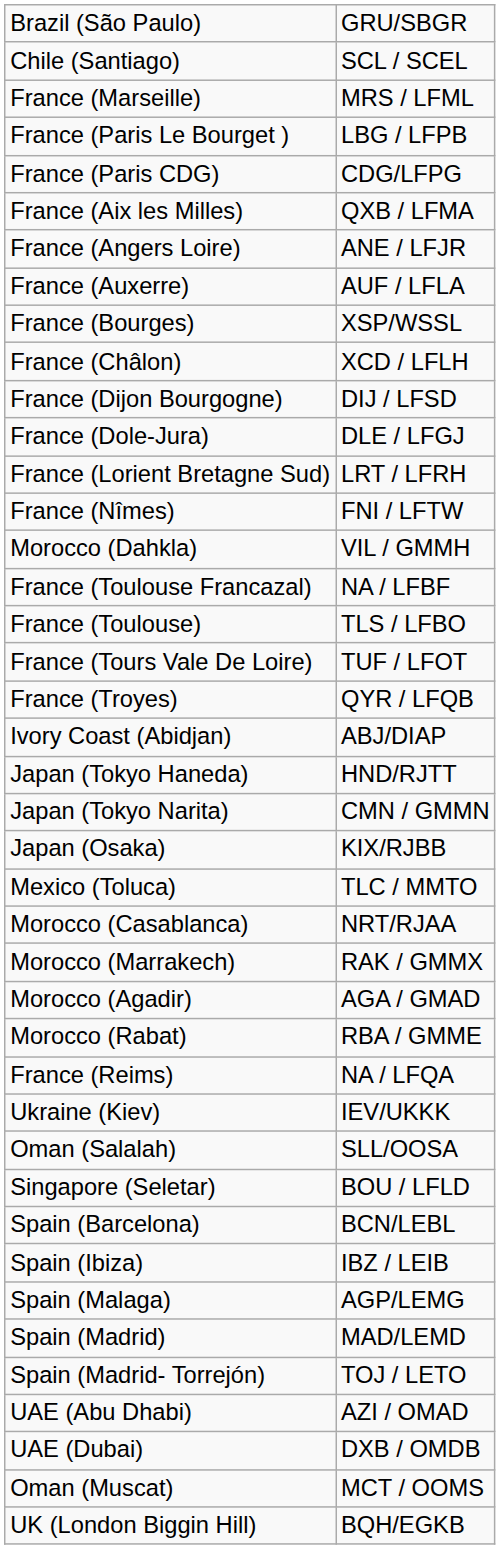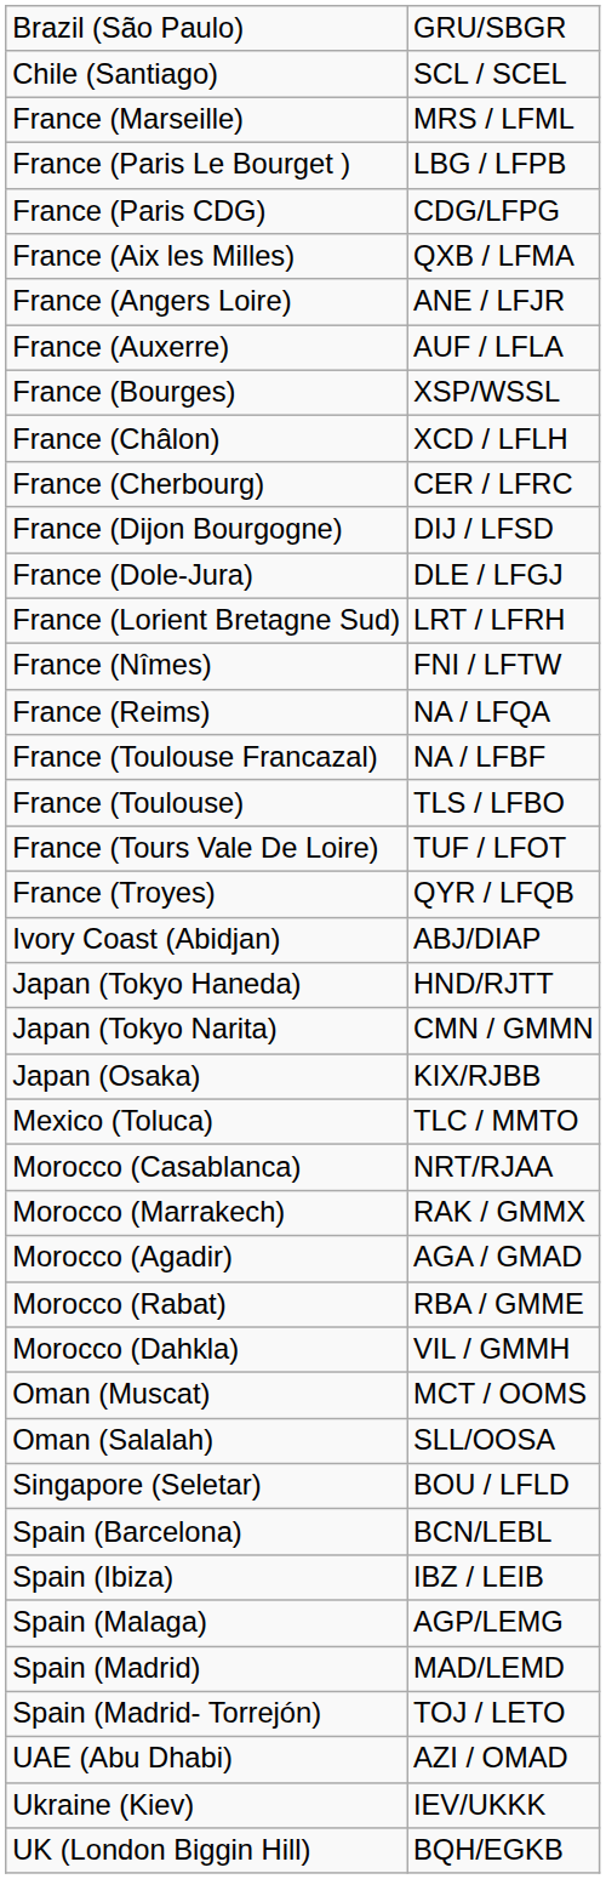 <table class="wikitable">
 <tr>
 <td>Brazil (São Paulo)</td>
 <td>GRU/SBGR</td>
 </tr>
 <tr>
 <td>Chile (Santiago)</td>
 <td>SCL / SCEL</td>
 </tr>
 <tr>
 <td>France (Marseille)</td>
 <td>MRS / LFML</td>
 </tr>
 <tr>
 <td>France (Paris Le Bourget )</td>
 <td>LBG / LFPB</td>
 </tr>
 <tr>
 <td>France (Paris CDG)</td>
 <td>CDG/LFPG</td>
 </tr>
 <tr>
 <td>France (Aix les Milles)</td>
 <td>QXB / LFMA</td>
 </tr>
 <tr>
 <td>France (Angers Loire)</td>
 <td>ANE / LFJR</td>
 </tr>
 <tr>
 <td>France (Auxerre)</td>
 <td>AUF / LFLA</td>
 </tr>
 <tr>
 <td>France (Bourges)</td>
 <td>XSP/WSSL</td>
 </tr>
 <tr>
 <td>France (Châlon)</td>
 <td>XCD / LFLH</td>
 </tr>
 <tr>
+<td>France (Cherbourg)</td>
+<td>CER / LFRC</td>
+</tr>
+<tr>
 <td>France (Dijon Bourgogne)</td>
 <td>DIJ / LFSD</td>
 </tr>
 <tr>
 <td>France (Dole-Jura)</td>
 <td>DLE / LFGJ</td>
 </tr>
 <tr>
 <td>France (Lorient Bretagne Sud)</td>
 <td>LRT / LFRH</td>
 </tr>
 <tr>
 <td>France (Nîmes)</td>
 <td>FNI / LFTW</td>
 </tr>
 <tr>
-<td>Morocco (Dahkla)</td>
-<td>VIL / GMMH</td>
+<td>France (Reims)</td>
+<td>NA / LFQA</td>
 </tr>
 <tr>
 <td>France (Toulouse Francazal)</td>
 <td>NA / LFBF</td>
 </tr>
 <tr>
 <td>France (Toulouse)</td>
 <td>TLS / LFBO</td>
 </tr>
 <tr>
 <td>France (Tours Vale De Loire)</td>
 <td>TUF / LFOT</td>
 </tr>
 <tr>
 <td>France (Troyes)</td>
 <td>QYR / LFQB</td>
 </tr>
 <tr>
 <td>Ivory Coast (Abidjan)</td>
 <td>ABJ/DIAP</td>
 </tr>
 <tr>
 <td>Japan (Tokyo Haneda)</td>
 <td>HND/RJTT</td>
 </tr>
 <tr>
 <td>Japan (Tokyo Narita)</td>
 <td>CMN / GMMN</td>
 </tr>
 <tr>
 <td>Japan (Osaka)</td>
 <td>KIX/RJBB</td>
 </tr>
 <tr>
 <td>Mexico (Toluca)</td>
 <td>TLC / MMTO</td>
 </tr>
 <tr>
 <td>Morocco (Casablanca)</td>
 <td>NRT/RJAA</td>
 </tr>
 <tr>
 <td>Morocco (Marrakech)</td>
 <td>RAK / GMMX</td>
 </tr>
 <tr>
 <td>Morocco (Agadir)</td>
 <td>AGA / GMAD</td>
 </tr>
 <tr>
 <td>Morocco (Rabat)</td>
 <td>RBA / GMME</td>
 </tr>
 <tr>
-<td>France (Reims)</td>
-<td>NA / LFQA</td>
+<td>Morocco (Dahkla)</td>
+<td>VIL / GMMH</td>
 </tr>
 <tr>
-<td>Ukraine (Kiev)</td>
-<td>IEV/UKKK</td>
+<td>Oman (Muscat)</td>
+<td>MCT / OOMS</td>
 </tr>
 <tr>
 <td>Oman (Salalah)</td>
 <td>SLL/OOSA</td>
 </tr>
 <tr>
 <td>Singapore (Seletar)</td>
 <td>BOU / LFLD</td>
 </tr>
 <tr>
 <td>Spain (Barcelona)</td>
 <td>BCN/LEBL</td>
 </tr>
 <tr>
 <td>Spain (Ibiza)</td>
 <td>IBZ / LEIB</td>
 </tr>
 <tr>
 <td>Spain (Malaga)</td>
 <td>AGP/LEMG</td>
 </tr>
 <tr>
 <td>Spain (Madrid)</td>
 <td>MAD/LEMD</td>
 </tr>
 <tr>
 <td>Spain (Madrid- Torrejón)</td>
 <td>TOJ / LETO</td>
 </tr>
 <tr>
 <td>UAE (Abu Dhabi)</td>
 <td>AZI / OMAD</td>
 </tr>
 <tr>
-<td>UAE (Dubai)</td>
-<td>DXB / OMDB</td>
-</tr>
-<tr>
-<td>Oman (Muscat)</td>
-<td>MCT / OOMS</td>
+<td>Ukraine (Kiev)</td>
+<td>IEV/UKKK</td>
 </tr>
 <tr>
 <td>UK (London Biggin Hill)</td>
 <td>BQH/EGKB</td>
 </tr>
 </table>
